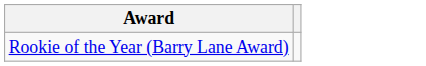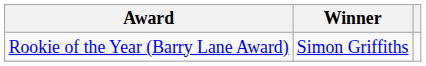 <table class="wikitable">
 <tr>
 <th>Award</th>
+<th>Winner</th>
 <th></th>
 </tr>
 <tr>
 <td><a href='#'>Rookie of the Year (Barry Lane Award)</a></td>
+<td> <a href='#'>Simon Griffiths</a></td>
 <td></td>
 </tr>
 </table>
